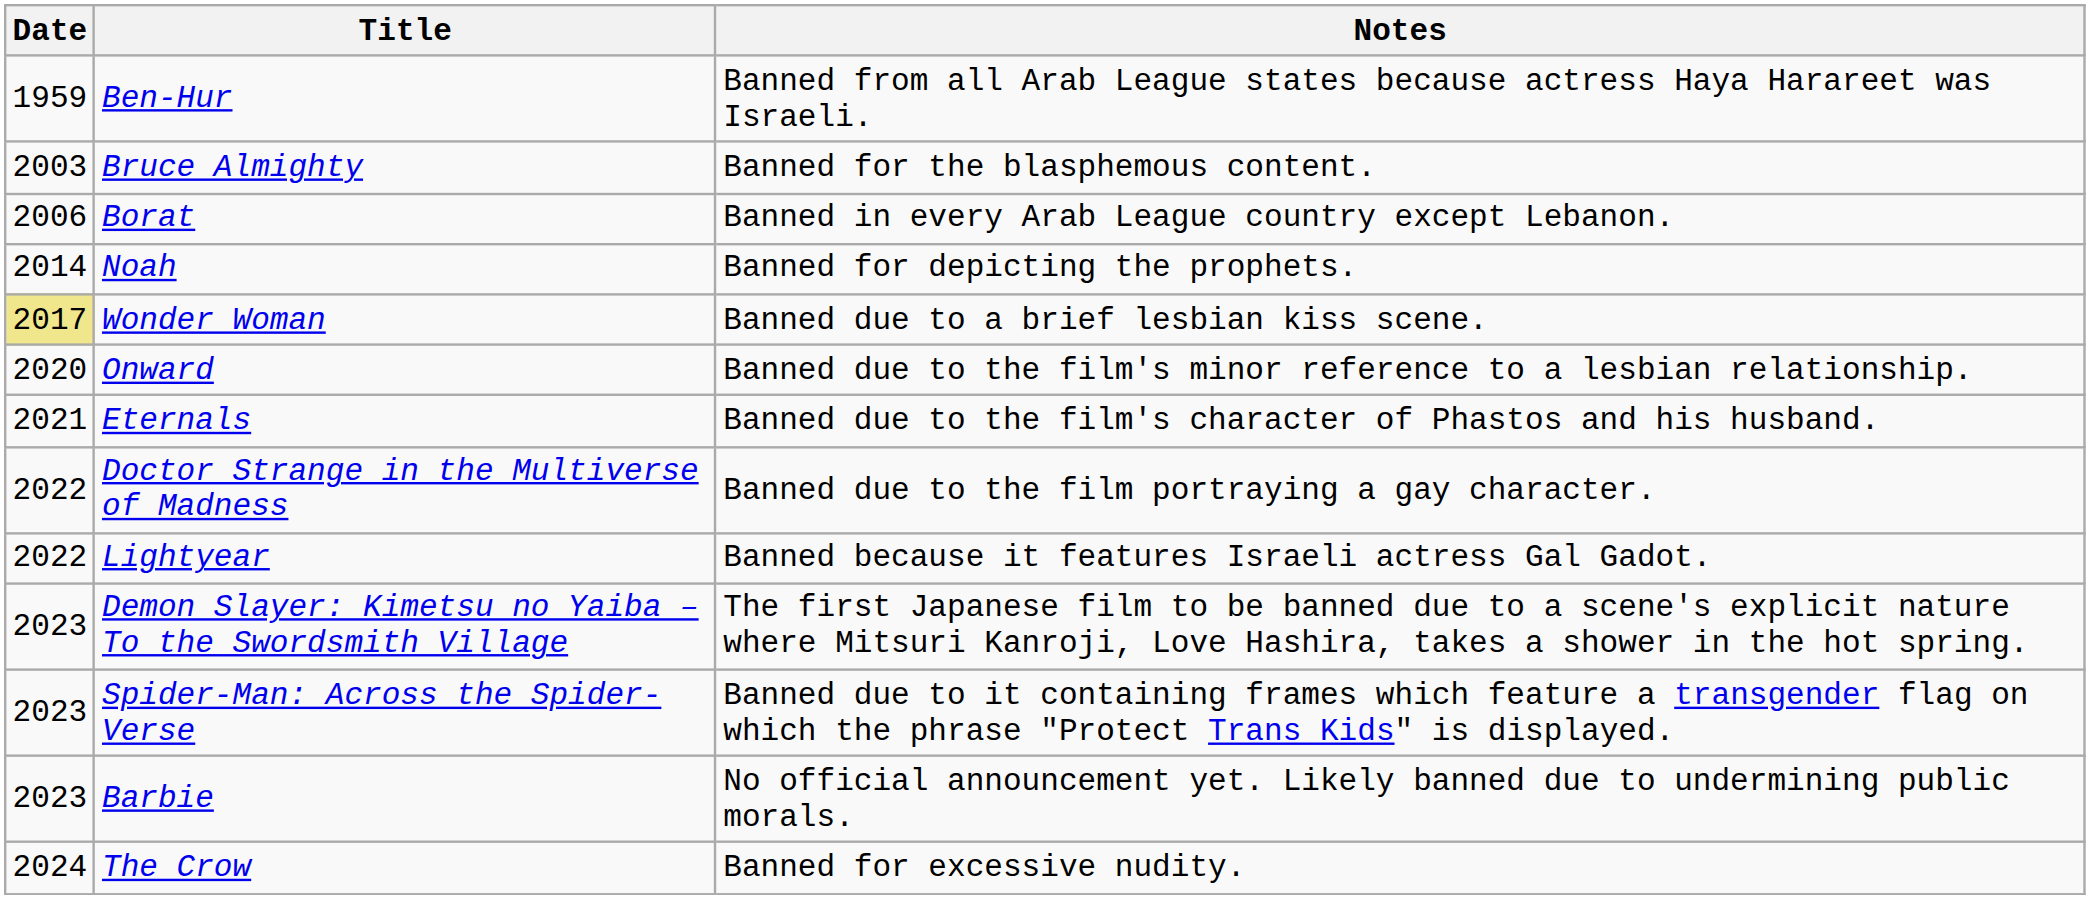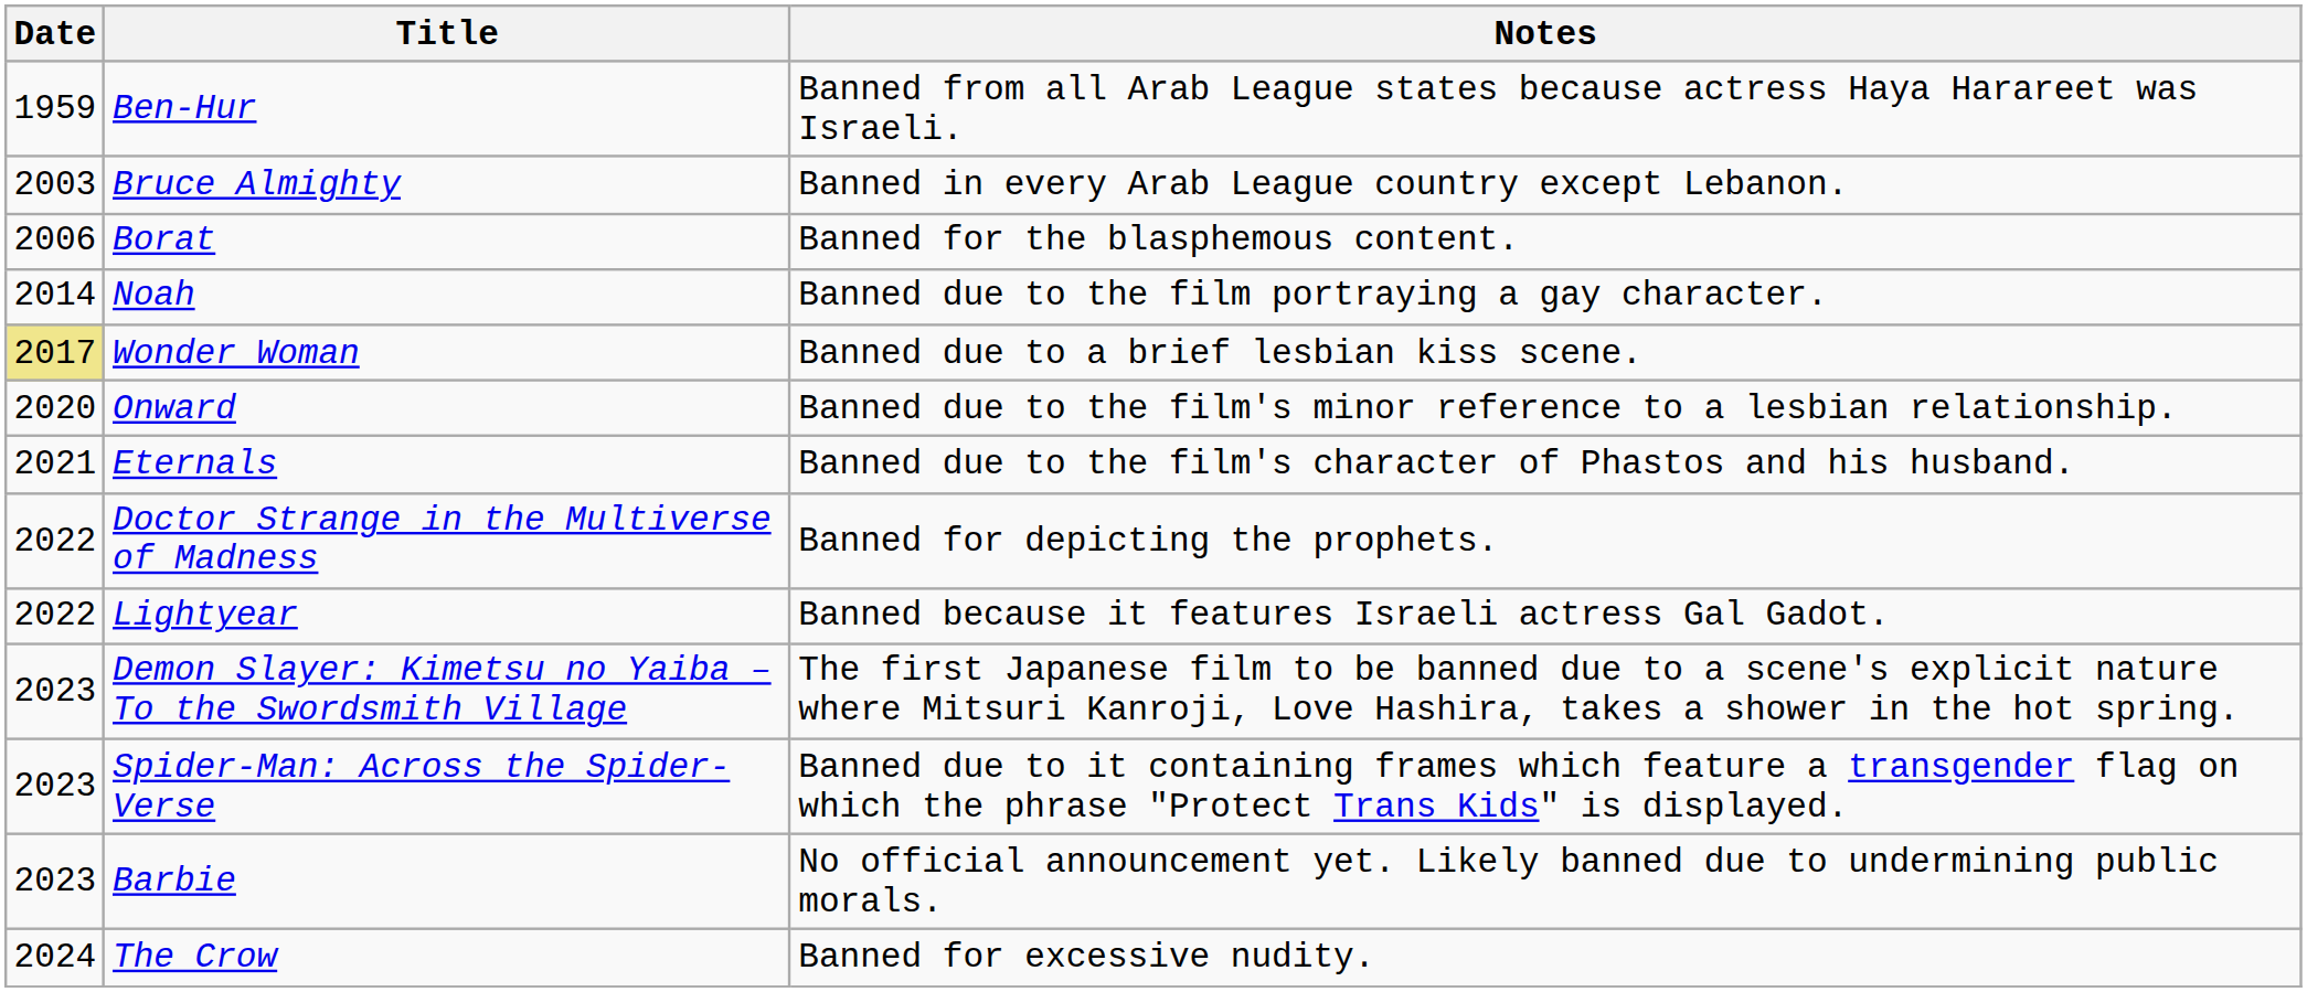 <table class="wikitable sortable">
 <tr>
 <th>Date</th>
 <th>Title</th>
 <th>Notes</th>
 </tr>
 <tr>
 <td>1959</td>
 <td><em><a href='#'>Ben-Hur</a></em></td>
 <td>Banned from all Arab League states because actress Haya Harareet was Israeli.</td>
 </tr>
 <tr>
 <td>2003</td>
 <td><em><a href='#'>Bruce Almighty</a></em></td>
-<td>Banned for the blasphemous content.</td>
+<td>Banned in every Arab League country except Lebanon.</td>
 </tr>
 <tr>
 <td>2006</td>
 <td><em><a href='#'>Borat</a></em></td>
-<td>Banned in every Arab League country except Lebanon.</td>
+<td>Banned for the blasphemous content.</td>
 </tr>
 <tr>
 <td>2014</td>
 <td><em><a href='#'>Noah</a></em></td>
-<td>Banned for depicting the prophets.</td>
+<td>Banned due to the film portraying a gay character.</td>
 </tr>
 <tr>
 <td style="background: khaki;">2017</td>
 <td><em><a href='#'>Wonder Woman</a></em></td>
 <td>Banned due to a brief lesbian kiss scene.</td>
 </tr>
 <tr>
 <td>2020</td>
 <td><a href='#'><em>Onward</em></a></td>
 <td>Banned due to the film's minor reference to a lesbian relationship.</td>
 </tr>
 <tr>
 <td>2021</td>
 <td><em><a href='#'>Eternals</a></em></td>
 <td>Banned due to the film's character of Phastos and his husband.</td>
 </tr>
 <tr>
 <td>2022</td>
 <td><em><a href='#'>Doctor Strange in the Multiverse of Madness</a></em></td>
-<td>Banned due to the film portraying a gay character.</td>
+<td>Banned for depicting the prophets.</td>
 </tr>
 <tr>
 <td>2022</td>
 <td><em><a href='#'>Lightyear</a></em></td>
 <td>Banned because it features Israeli actress Gal Gadot.</td>
 </tr>
 <tr>
 <td>2023</td>
 <td><em><a href='#'>Demon Slayer: Kimetsu no Yaiba – To the Swordsmith Village</a></em></td>
 <td>The first Japanese film to be banned due to a scene's explicit nature where Mitsuri Kanroji, Love Hashira, takes a shower in the hot spring.</td>
 </tr>
 <tr>
 <td>2023</td>
 <td><em><a href='#'>Spider-Man: Across the Spider-Verse</a></em></td>
 <td>Banned due to it containing frames which feature a <a href='#'>transgender</a> flag on which the phrase "Protect <a href='#'>Trans Kids</a>" is displayed.</td>
 </tr>
 <tr>
 <td>2023</td>
 <td><em><a href='#'>Barbie</a></em></td>
 <td>No official announcement yet. Likely banned due to undermining public morals.</td>
 </tr>
 <tr>
 <td>2024</td>
 <td><em><a href='#'>The Crow</a></em></td>
 <td>Banned for excessive nudity.</td>
 </tr>
 </table>
